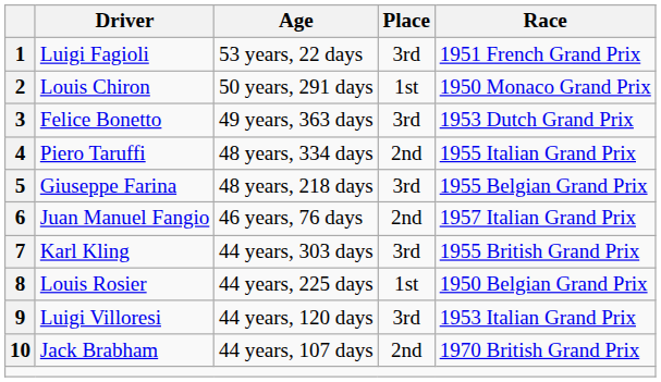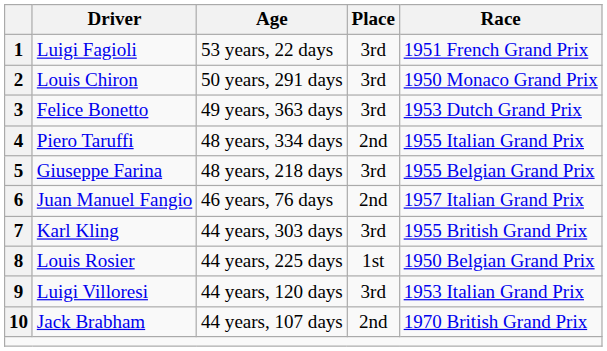 <table class="wikitable">
 <tr>
 <th></th>
 <th>Driver</th>
 <th>Age</th>
 <th>Place</th>
 <th>Race</th>
 </tr>
 <tr>
 <th>1</th>
 <td> <a href='#'>Luigi Fagioli</a></td>
 <td>53 years, 22 days</td>
 <td align=center>3rd</td>
 <td><a href='#'>1951 French Grand Prix</a></td>
 </tr>
 <tr>
 <th>2</th>
 <td> <a href='#'>Louis Chiron</a></td>
 <td>50 years, 291 days</td>
-<td align=center>1st</td>
+<td align=center>3rd</td>
 <td><a href='#'>1950 Monaco Grand Prix</a></td>
 </tr>
 <tr>
 <th>3</th>
 <td> <a href='#'>Felice Bonetto</a></td>
 <td>49 years, 363 days</td>
 <td align=center>3rd</td>
 <td><a href='#'>1953 Dutch Grand Prix</a></td>
 </tr>
 <tr>
 <th>4</th>
 <td> <a href='#'>Piero Taruffi</a></td>
 <td>48 years, 334 days</td>
 <td align=center>2nd</td>
 <td><a href='#'>1955 Italian Grand Prix</a></td>
 </tr>
 <tr>
 <th>5</th>
 <td> <a href='#'>Giuseppe Farina</a></td>
 <td>48 years, 218 days</td>
 <td align=center>3rd</td>
 <td><a href='#'>1955 Belgian Grand Prix</a></td>
 </tr>
 <tr>
 <th>6</th>
 <td> <a href='#'>Juan Manuel Fangio</a></td>
 <td>46 years, 76 days</td>
 <td align=center>2nd</td>
 <td><a href='#'>1957 Italian Grand Prix</a></td>
 </tr>
 <tr>
 <th>7</th>
 <td> <a href='#'>Karl Kling</a></td>
 <td>44 years, 303 days</td>
 <td align=center>3rd</td>
 <td><a href='#'>1955 British Grand Prix</a></td>
 </tr>
 <tr>
 <th>8</th>
 <td> <a href='#'>Louis Rosier</a></td>
 <td>44 years, 225 days</td>
 <td align=center>1st</td>
 <td><a href='#'>1950 Belgian Grand Prix</a></td>
 </tr>
 <tr>
 <th>9</th>
 <td> <a href='#'>Luigi Villoresi</a></td>
 <td>44 years, 120 days</td>
 <td align=center>3rd</td>
 <td><a href='#'>1953 Italian Grand Prix</a></td>
 </tr>
 <tr>
 <th>10</th>
 <td> <a href='#'>Jack Brabham</a></td>
 <td>44 years, 107 days</td>
 <td align=center>2nd</td>
 <td><a href='#'>1970 British Grand Prix</a></td>
 </tr>
 <tr align=center>
 <td colspan=5></td>
 </tr>
 </table>
